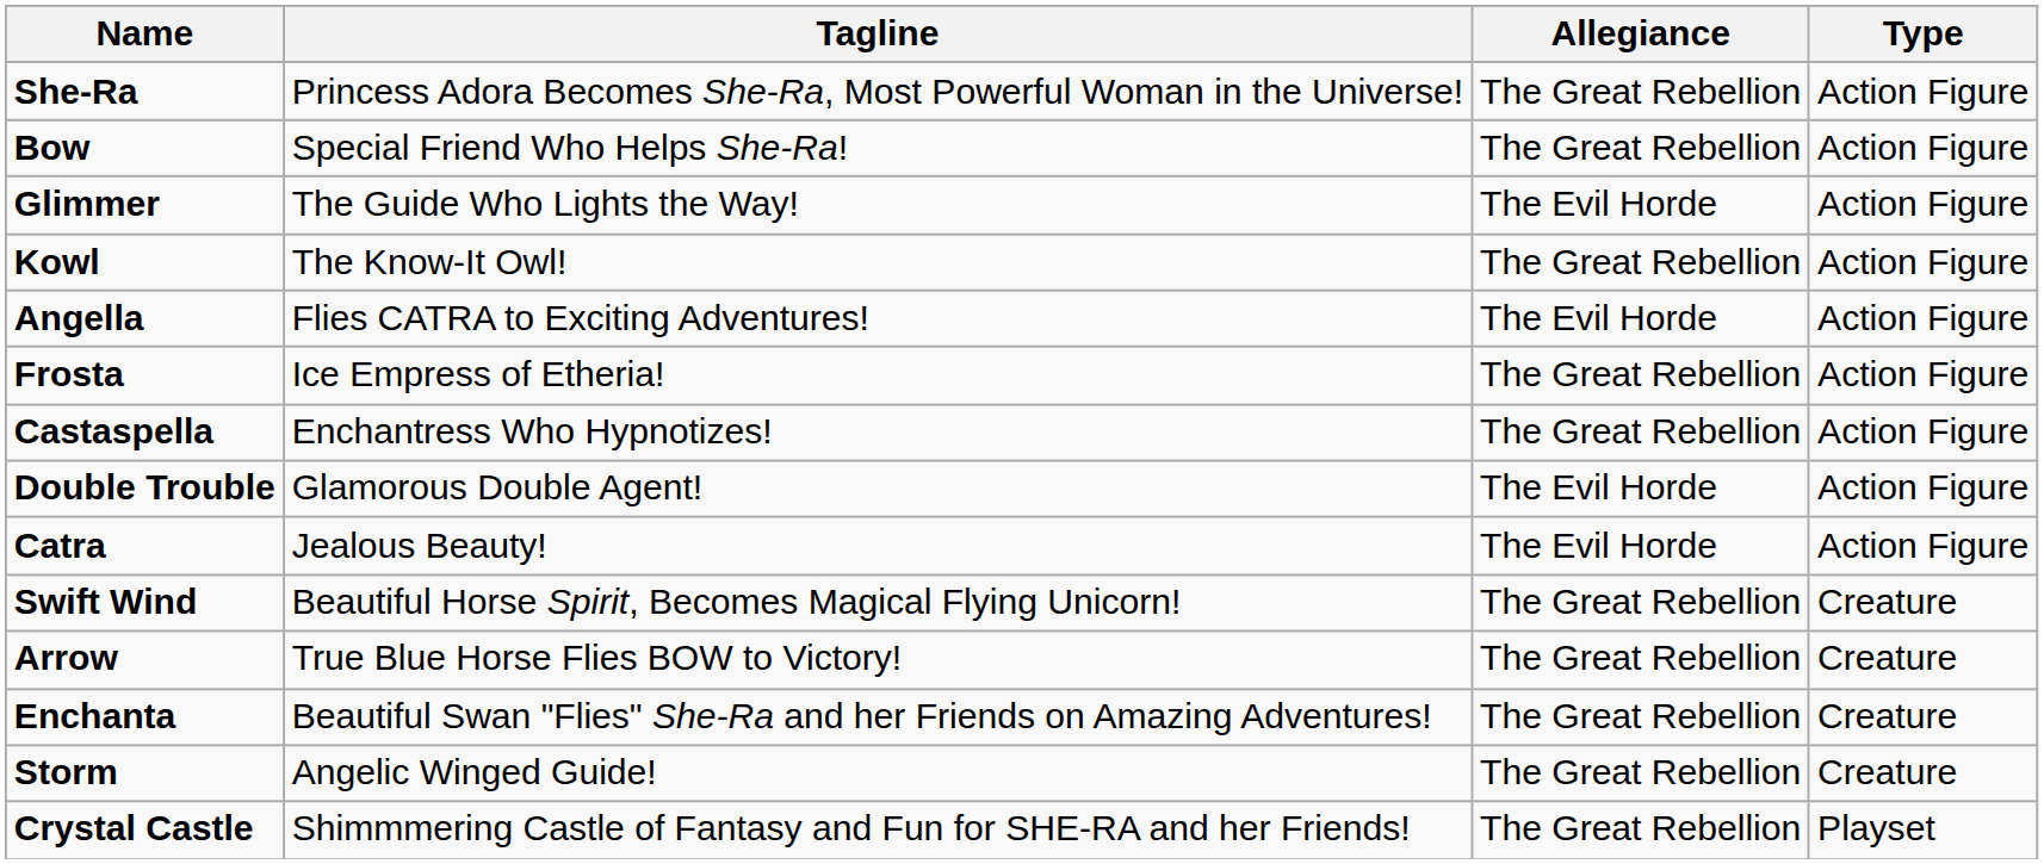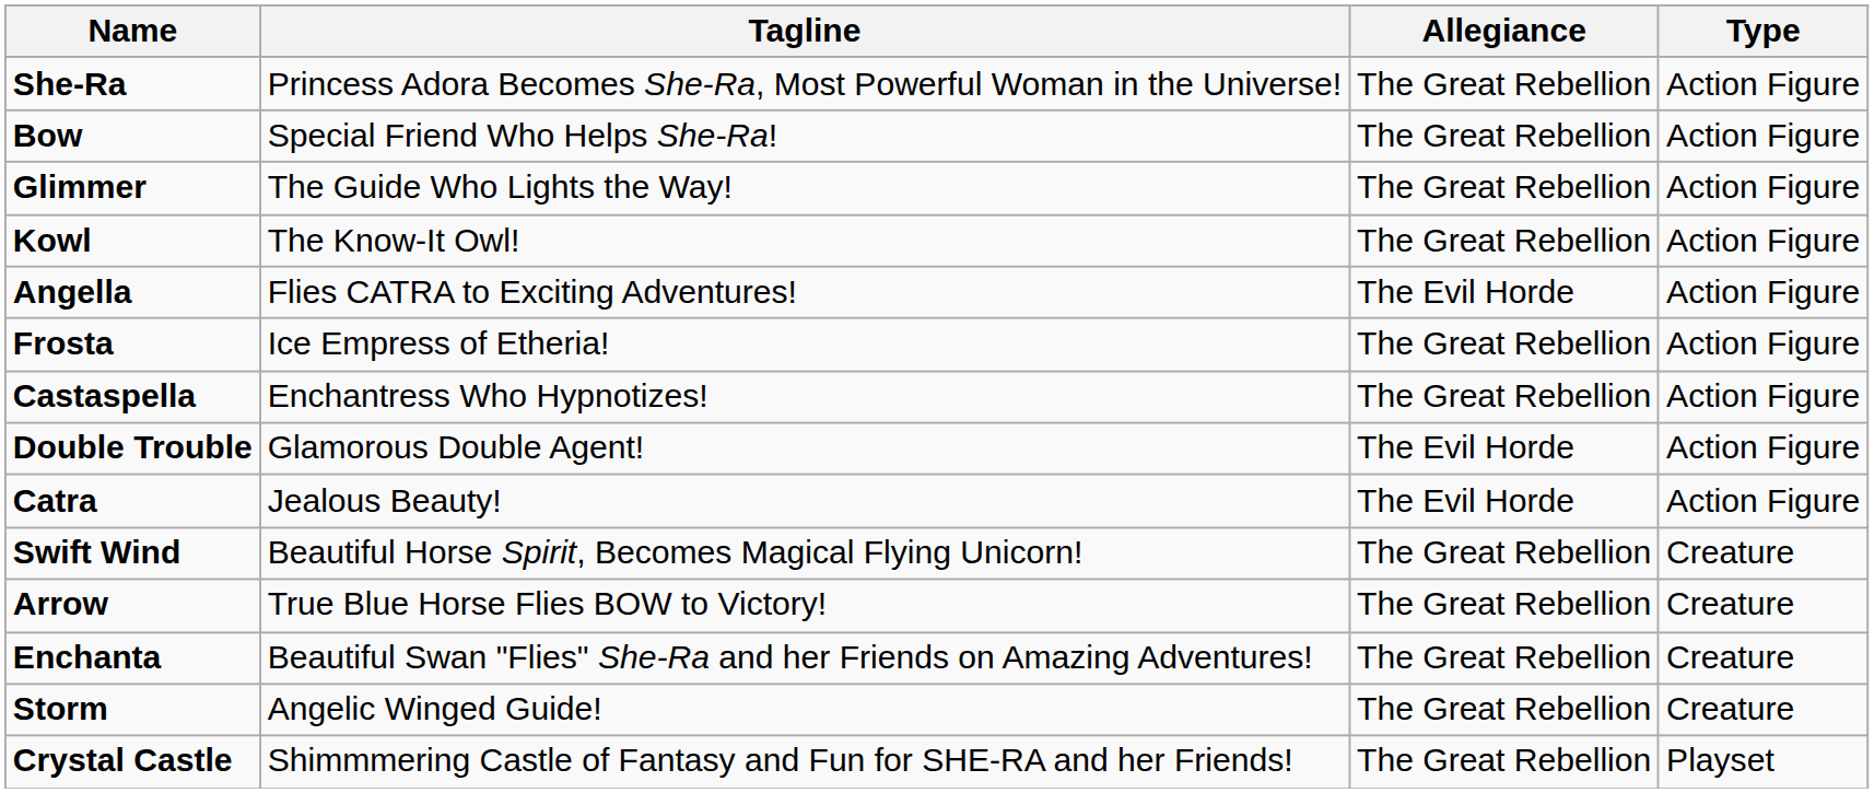 <table class="wikitable">
 <tr>
 <th>Name</th>
 <th>Tagline</th>
 <th>Allegiance</th>
 <th>Type</th>
 </tr>
 <tr>
 <td><strong>She-Ra</strong></td>
 <td>Princess Adora Becomes <em>She-Ra</em>, Most Powerful Woman in the Universe!</td>
 <td>The Great Rebellion</td>
 <td>Action Figure</td>
 </tr>
 <tr>
 <td><strong>Bow</strong></td>
 <td>Special Friend Who Helps <em>She-Ra</em>!</td>
 <td>The Great Rebellion</td>
 <td>Action Figure</td>
 </tr>
 <tr>
 <td><strong>Glimmer</strong></td>
 <td>The Guide Who Lights the Way!</td>
-<td>The Evil Horde</td>
+<td>The Great Rebellion</td>
 <td>Action Figure</td>
 </tr>
 <tr>
 <td><strong>Kowl</strong></td>
 <td>The Know-It Owl!</td>
 <td>The Great Rebellion</td>
 <td>Action Figure</td>
 </tr>
 <tr>
 <td><strong>Angella</strong></td>
 <td>Flies CATRA to Exciting Adventures!</td>
 <td>The Evil Horde</td>
 <td>Action Figure</td>
 </tr>
 <tr>
 <td><strong>Frosta</strong></td>
 <td>Ice Empress of Etheria!</td>
 <td>The Great Rebellion</td>
 <td>Action Figure</td>
 </tr>
 <tr>
 <td><strong>Castaspella</strong></td>
 <td>Enchantress Who Hypnotizes!</td>
 <td>The Great Rebellion</td>
 <td>Action Figure</td>
 </tr>
 <tr>
 <td><strong>Double Trouble</strong></td>
 <td>Glamorous Double Agent!</td>
 <td>The Evil Horde</td>
 <td>Action Figure</td>
 </tr>
 <tr>
 <td><strong>Catra</strong></td>
 <td>Jealous Beauty!</td>
 <td>The Evil Horde</td>
 <td>Action Figure</td>
 </tr>
 <tr>
 <td><strong>Swift Wind</strong></td>
 <td>Beautiful Horse <em>Spirit</em>, Becomes Magical Flying Unicorn!</td>
 <td>The Great Rebellion</td>
 <td>Creature</td>
 </tr>
 <tr>
 <td><strong>Arrow</strong></td>
 <td>True Blue Horse Flies BOW to Victory!</td>
 <td>The Great Rebellion</td>
 <td>Creature</td>
 </tr>
 <tr>
 <td><strong>Enchanta</strong></td>
 <td>Beautiful Swan "Flies" <em>She-Ra</em> and her Friends on Amazing Adventures!</td>
 <td>The Great Rebellion</td>
 <td>Creature</td>
 </tr>
 <tr>
 <td><strong>Storm</strong></td>
 <td>Angelic Winged Guide!</td>
 <td>The Great Rebellion</td>
 <td>Creature</td>
 </tr>
 <tr>
 <td><strong>Crystal Castle</strong></td>
 <td>Shimmmering Castle of Fantasy and Fun for SHE-RA and her Friends!</td>
 <td>The Great Rebellion</td>
 <td>Playset</td>
 </tr>
 </table>
